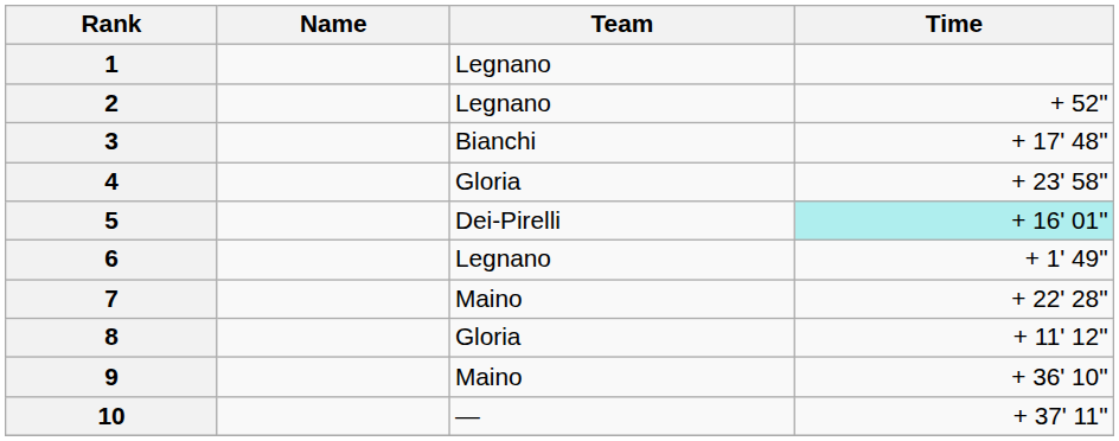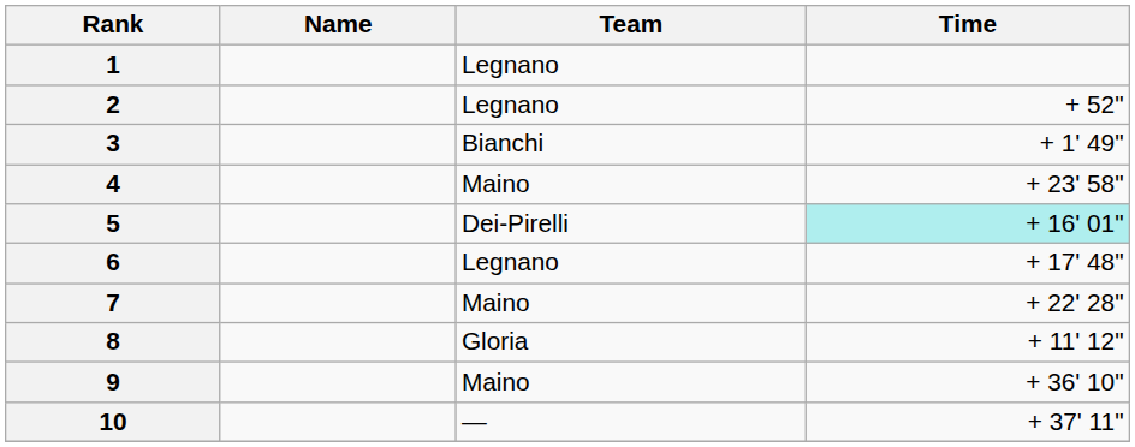 <table class="wikitable" style="width:45em;margin-bottom:0;">
 <tr>
 <th>Rank</th>
 <th>Name</th>
 <th>Team</th>
 <th>Time</th>
 </tr>
 <tr>
 <th style="text-align:center">1</th>
 <td> </td>
 <td>Legnano</td>
 <td align="right"></td>
 </tr>
 <tr>
 <th style="text-align:center">2</th>
 <td></td>
 <td>Legnano</td>
 <td align="right">+ 52"</td>
 </tr>
 <tr>
 <th style="text-align:center">3</th>
 <td></td>
 <td>Bianchi</td>
-<td align="right">+ 17' 48"</td>
+<td align="right">+ 1' 49"</td>
 </tr>
 <tr>
 <th style="text-align:center">4</th>
 <td></td>
-<td>Gloria</td>
+<td>Maino</td>
 <td align="right">+ 23' 58"</td>
 </tr>
 <tr>
 <th style="text-align:center">5</th>
 <td></td>
 <td>Dei-Pirelli</td>
 <td align="right" style="background: paleturquoise;">+ 16' 01"</td>
 </tr>
 <tr>
 <th style="text-align:center">6</th>
 <td></td>
 <td>Legnano</td>
-<td align="right">+ 1' 49"</td>
+<td align="right">+ 17' 48"</td>
 </tr>
 <tr>
 <th style="text-align:center">7</th>
 <td></td>
 <td>Maino</td>
 <td align="right">+ 22' 28"</td>
 </tr>
 <tr>
 <th style="text-align:center">8</th>
 <td></td>
 <td>Gloria</td>
 <td align="right">+ 11' 12"</td>
 </tr>
 <tr>
 <th style="text-align:center">9</th>
 <td></td>
 <td>Maino</td>
 <td align="right">+ 36' 10"</td>
 </tr>
 <tr>
 <th style="text-align:center">10</th>
 <td></td>
 <td>—</td>
 <td align="right">+ 37' 11"</td>
 </tr>
 <tr>
 </tr>
 </table>
